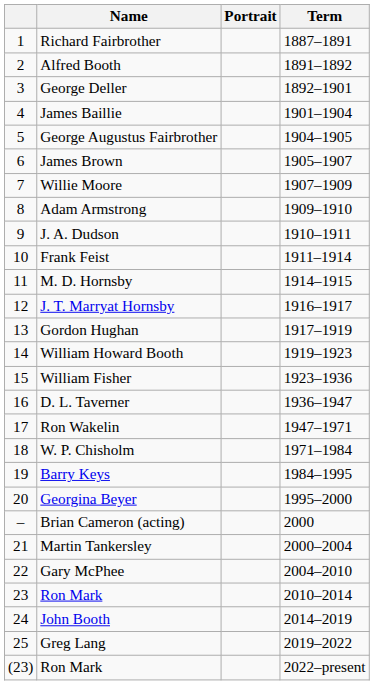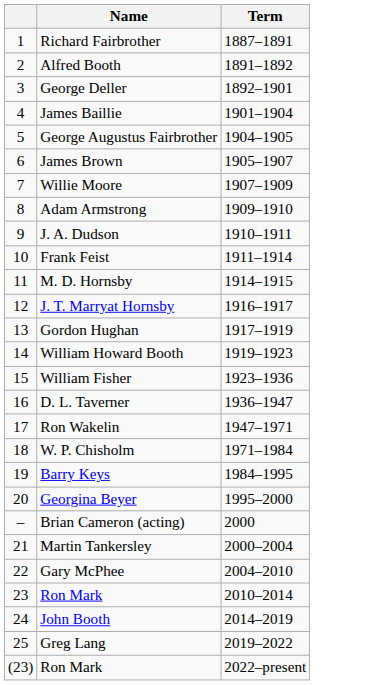 <table class="wikitable">
 <tr>
 <th></th>
 <th>Name</th>
-<th>Portrait</th>
 <th>Term</th>
 </tr>
 <tr>
 <td align=center>1</td>
 <td>Richard Fairbrother</td>
-<td></td>
 <td>1887–1891</td>
 </tr>
 <tr>
 <td align=center>2</td>
 <td>Alfred Booth</td>
-<td></td>
 <td>1891–1892</td>
 </tr>
 <tr>
 <td align=center>3</td>
 <td>George Deller</td>
-<td></td>
 <td>1892–1901</td>
 </tr>
 <tr>
 <td align=center>4</td>
 <td>James Baillie</td>
-<td></td>
 <td>1901–1904</td>
 </tr>
 <tr>
 <td align=center>5</td>
 <td>George Augustus Fairbrother</td>
-<td></td>
 <td>1904–1905</td>
 </tr>
 <tr>
 <td align=center>6</td>
 <td>James Brown</td>
-<td></td>
 <td>1905–1907</td>
 </tr>
 <tr>
 <td align=center>7</td>
 <td>Willie Moore</td>
-<td></td>
 <td>1907–1909</td>
 </tr>
 <tr>
 <td align=center>8</td>
 <td>Adam Armstrong</td>
-<td></td>
 <td>1909–1910</td>
 </tr>
 <tr>
 <td align=center>9</td>
 <td>J. A. Dudson</td>
-<td></td>
 <td>1910–1911</td>
 </tr>
 <tr>
 <td align=center>10</td>
 <td>Frank Feist</td>
-<td></td>
 <td>1911–1914</td>
 </tr>
 <tr>
 <td align=center>11</td>
 <td>M. D. Hornsby</td>
-<td></td>
 <td>1914–1915</td>
 </tr>
 <tr>
 <td align=center>12</td>
 <td><a href='#'>J. T. Marryat Hornsby</a></td>
-<td></td>
 <td>1916–1917</td>
 </tr>
 <tr>
 <td align=center>13</td>
 <td>Gordon Hughan</td>
-<td></td>
 <td>1917–1919</td>
 </tr>
 <tr>
 <td align=center>14</td>
 <td>William Howard Booth</td>
-<td></td>
 <td>1919–1923</td>
 </tr>
 <tr>
 <td align=center>15</td>
 <td>William Fisher</td>
-<td></td>
 <td>1923–1936</td>
 </tr>
 <tr>
 <td align=center>16</td>
 <td>D. L. Taverner</td>
-<td></td>
 <td>1936–1947</td>
 </tr>
 <tr>
 <td align=center>17</td>
 <td>Ron Wakelin</td>
-<td></td>
 <td>1947–1971</td>
 </tr>
 <tr>
 <td align=center>18</td>
 <td>W. P. Chisholm</td>
-<td></td>
 <td>1971–1984</td>
 </tr>
 <tr>
 <td align=center>19</td>
 <td><a href='#'>Barry Keys</a></td>
-<td></td>
 <td>1984–1995</td>
 </tr>
 <tr>
 <td align=center>20</td>
 <td><a href='#'>Georgina Beyer</a></td>
-<td></td>
 <td>1995–2000</td>
 </tr>
 <tr>
 <td align=center>–</td>
 <td>Brian Cameron (acting)</td>
-<td></td>
 <td>2000</td>
 </tr>
 <tr>
 <td align=center>21</td>
 <td>Martin Tankersley</td>
-<td></td>
 <td>2000–2004</td>
 </tr>
 <tr>
 <td align=center>22</td>
 <td>Gary McPhee</td>
-<td></td>
 <td>2004–2010</td>
 </tr>
 <tr>
 <td align=center>23</td>
 <td><a href='#'>Ron Mark</a></td>
-<td></td>
 <td>2010–2014</td>
 </tr>
 <tr>
 <td align=center>24</td>
 <td><a href='#'>John Booth</a></td>
-<td></td>
 <td>2014–2019</td>
 </tr>
 <tr>
 <td align=center>25</td>
 <td>Greg Lang</td>
-<td></td>
 <td>2019–2022</td>
 </tr>
 <tr>
 <td align=center>(23)</td>
 <td>Ron Mark</td>
-<td></td>
 <td>2022–present</td>
 </tr>
 </table>
